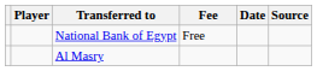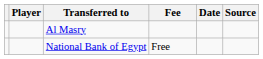 <table class="wikitable plainrowheaders sortable">
 <tr>
 <th></th>
 <th scope="col">Player</th>
 <th>Transferred to</th>
 <th style="width: 65px;">Fee</th>
 <th scope="col">Date</th>
 <th scope="col">Source</th>
 </tr>
 <tr>
 <td align="center"></td>
 <td></td>
-<td> <a href='#'>National Bank of Egypt</a></td>
-<td>Free</td>
+<td> <a href='#'>Al Masry</a></td>
+<td></td>
 <td></td>
 <td></td>
 </tr>
 <tr>
 <td align="center"></td>
 <td></td>
-<td> <a href='#'>Al Masry</a></td>
-<td></td>
+<td> <a href='#'>National Bank of Egypt</a></td>
+<td>Free</td>
 <td></td>
 <td></td>
 </tr>
 </table>
